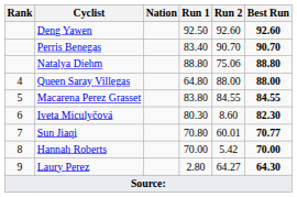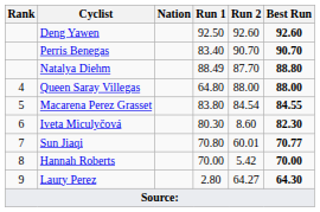 <table class="wikitable sortable" style="text-align:center">
 <tr style="background:#efefef;">
 <th>Rank</th>
 <th>Cyclist</th>
 <th>Nation</th>
 <th>Run 1</th>
 <th>Run 2</th>
 <th>Best Run</th>
 </tr>
 <tr>
 <td></td>
 <td align="left"><a href='#'>Deng Yawen</a></td>
 <td align="left"></td>
 <td>92.50</td>
 <td>92.60</td>
 <td><strong>92.60</strong></td>
 </tr>
 <tr>
 <td></td>
 <td align="left"><a href='#'>Perris Benegas</a></td>
 <td align="left"></td>
 <td>83.40</td>
 <td>90.70</td>
 <td><strong>90.70</strong></td>
 </tr>
 <tr>
 <td></td>
 <td align="left"><a href='#'>Natalya Diehm</a></td>
 <td align="left"></td>
-<td>88.80</td>
-<td>75.06</td>
+<td>88.49</td>
+<td>87.70</td>
 <td><strong>88.80</strong></td>
 </tr>
 <tr>
 <td>4</td>
 <td align="left"><a href='#'>Queen Saray Villegas</a></td>
 <td align="left"></td>
 <td>64.80</td>
 <td>88.00</td>
 <td><strong>88.00</strong></td>
 </tr>
 <tr>
 <td>5</td>
 <td align="left"><a href='#'>Macarena Perez Grasset</a></td>
 <td align="left"></td>
 <td>83.80</td>
-<td>84.55</td>
+<td>84.54</td>
 <td><strong>84.55</strong></td>
 </tr>
 <tr>
 <td>6</td>
 <td align="left"><a href='#'>Iveta Miculyčová</a></td>
 <td align="left"></td>
 <td>80.30</td>
 <td>8.60</td>
 <td><strong>82.30</strong></td>
 </tr>
 <tr>
 <td>7</td>
 <td align="left"><a href='#'>Sun Jiaqi</a></td>
 <td align="left"></td>
 <td>70.80</td>
 <td>60.01</td>
 <td><strong>70.77</strong></td>
 </tr>
 <tr>
 <td>8</td>
 <td align="left"><a href='#'>Hannah Roberts</a></td>
 <td align="left"></td>
 <td>70.00</td>
 <td>5.42</td>
 <td><strong>70.00</strong></td>
 </tr>
 <tr>
 <td>9</td>
 <td align="left"><a href='#'>Laury Perez</a></td>
 <td align="left"></td>
 <td>2.80</td>
 <td>64.27</td>
 <td><strong>64.30</strong></td>
 </tr>
 <tr>
 <th colspan="6" style="background-color:#EAECF0;text-align:center"><strong>Source:</strong></th>
 </tr>
 </table>
